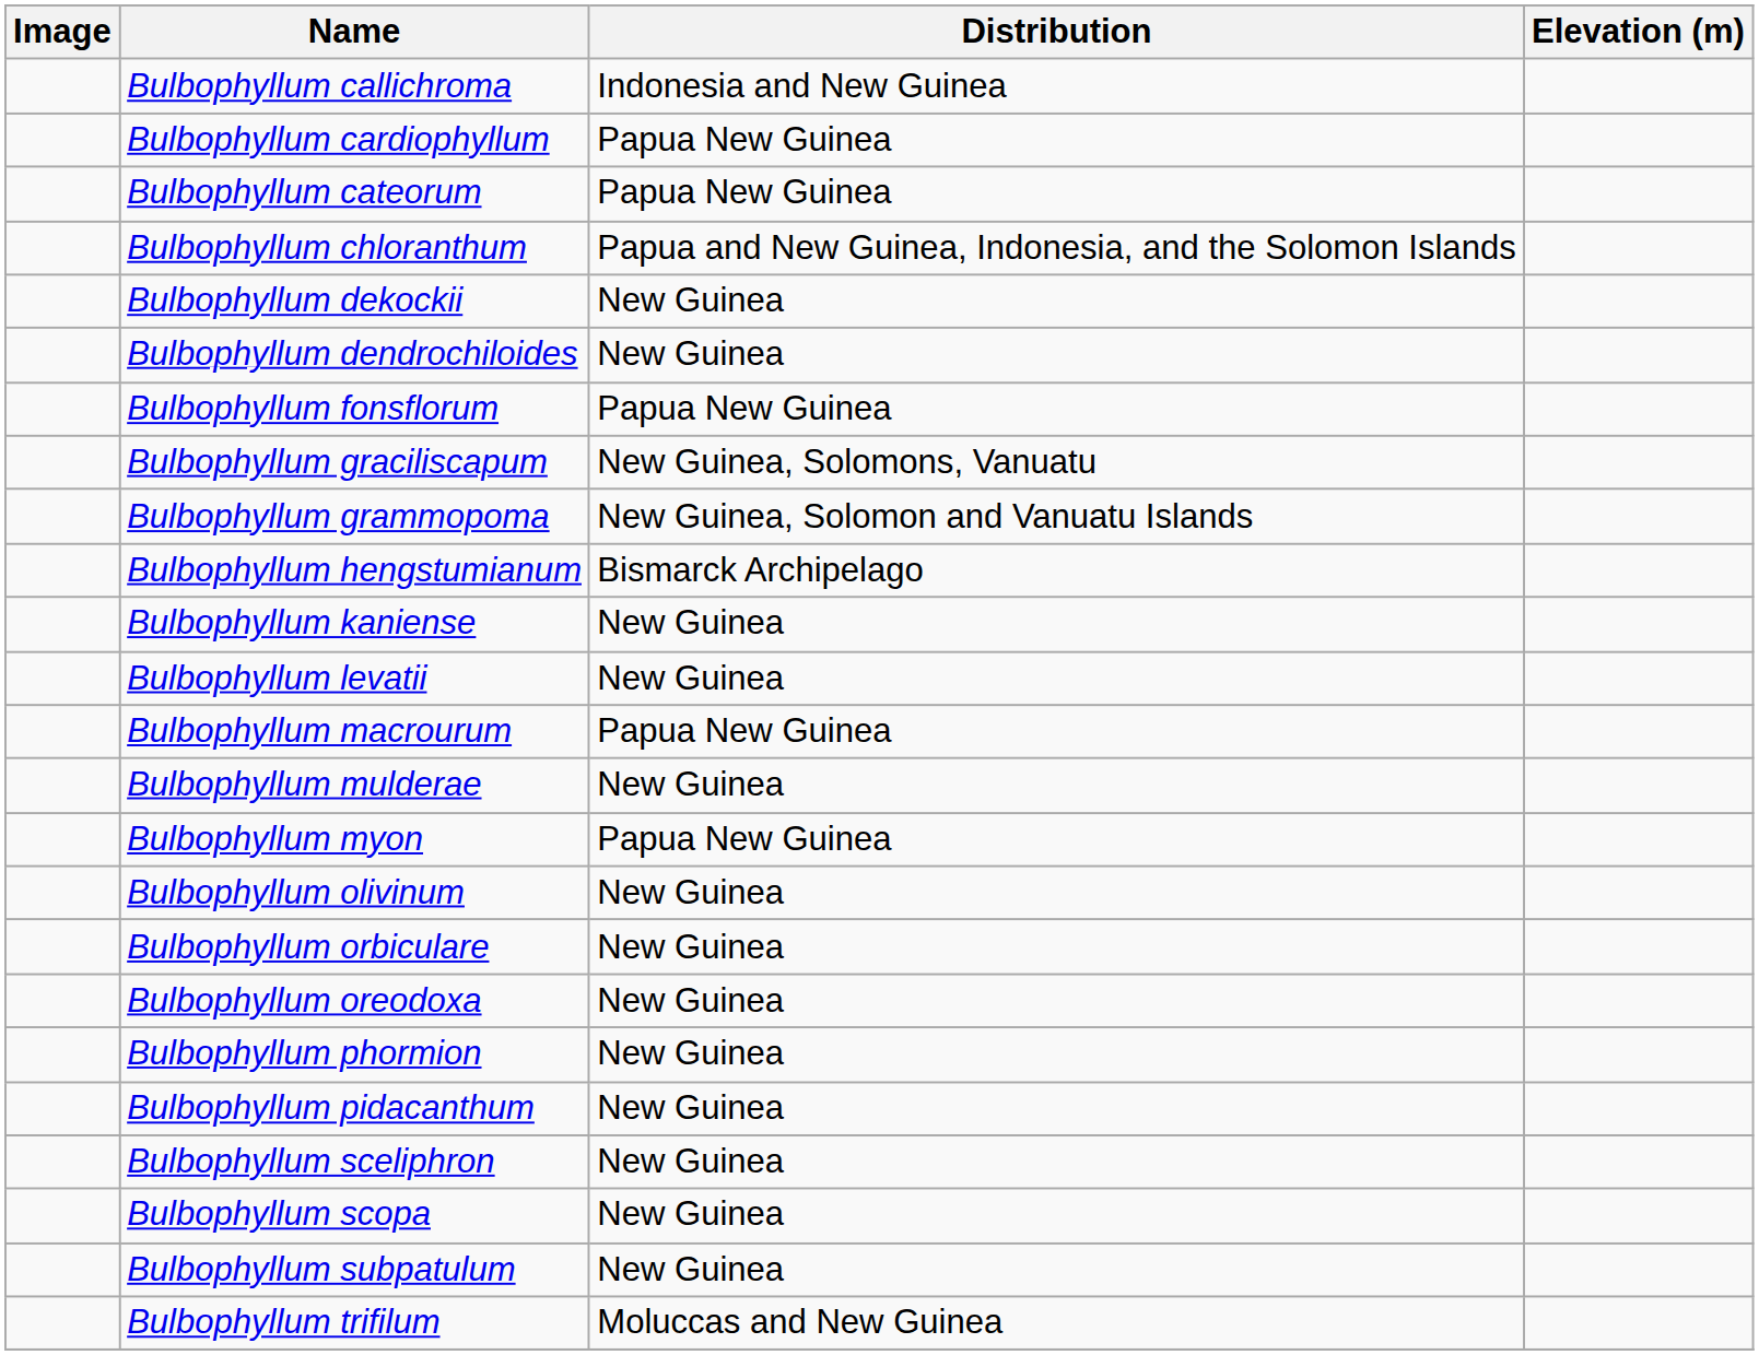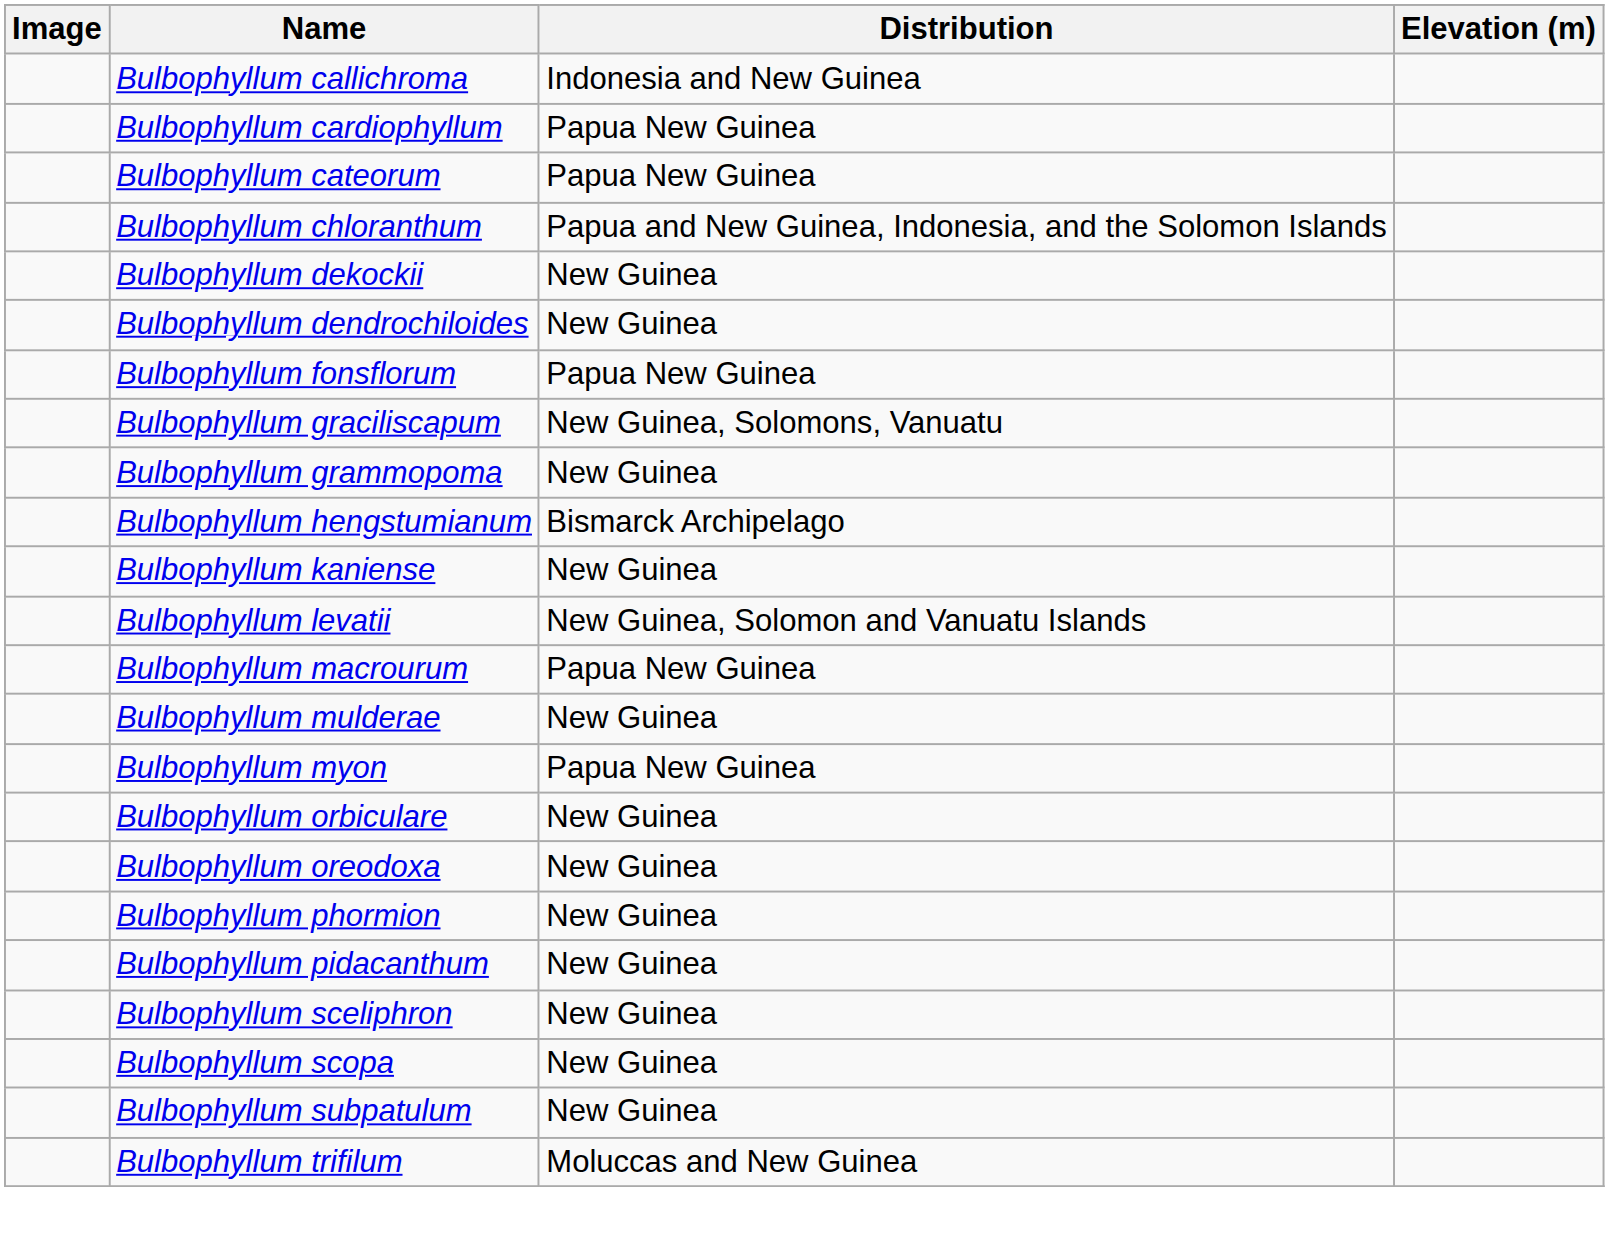 <table class="wikitable collapsible">
 <tr>
 <th>Image</th>
 <th>Name</th>
 <th>Distribution</th>
 <th>Elevation (m)</th>
 </tr>
 <tr>
 <td></td>
 <td><em><a href='#'>Bulbophyllum callichroma</a></em> </td>
 <td>Indonesia and New Guinea</td>
 <td></td>
 </tr>
 <tr>
 <td></td>
 <td><em><a href='#'>Bulbophyllum cardiophyllum</a></em> </td>
 <td>Papua New Guinea</td>
 <td></td>
 </tr>
 <tr>
 <td></td>
 <td><em><a href='#'>Bulbophyllum cateorum</a></em> </td>
 <td>Papua New Guinea</td>
 <td></td>
 </tr>
 <tr>
 <td></td>
 <td><em><a href='#'>Bulbophyllum chloranthum</a></em> </td>
 <td>Papua and New Guinea, Indonesia, and the Solomon Islands</td>
 <td></td>
 </tr>
 <tr>
 <td></td>
 <td><em><a href='#'>Bulbophyllum dekockii</a></em> </td>
 <td>New Guinea</td>
 <td></td>
 </tr>
 <tr>
 <td></td>
 <td><em><a href='#'>Bulbophyllum dendrochiloides</a></em> </td>
 <td>New Guinea</td>
 <td></td>
 </tr>
 <tr>
 <td></td>
 <td><em><a href='#'>Bulbophyllum fonsflorum</a></em> </td>
 <td>Papua New Guinea</td>
 <td></td>
 </tr>
 <tr>
 <td></td>
 <td><em><a href='#'>Bulbophyllum graciliscapum</a></em> </td>
 <td>New Guinea, Solomons, Vanuatu</td>
 <td></td>
 </tr>
 <tr>
 <td></td>
 <td><em><a href='#'>Bulbophyllum grammopoma</a></em> </td>
-<td>New Guinea, Solomon and Vanuatu Islands</td>
+<td>New Guinea</td>
 <td></td>
 </tr>
 <tr>
 <td></td>
 <td><em><a href='#'>Bulbophyllum hengstumianum</a></em> </td>
 <td>Bismarck Archipelago</td>
 <td></td>
 </tr>
 <tr>
 <td></td>
 <td><em><a href='#'>Bulbophyllum kaniense</a></em> </td>
 <td>New Guinea</td>
 <td></td>
 </tr>
 <tr>
 <td></td>
 <td><em><a href='#'>Bulbophyllum levatii</a></em> </td>
-<td>New Guinea</td>
+<td>New Guinea, Solomon and Vanuatu Islands</td>
 <td></td>
 </tr>
 <tr>
 <td></td>
 <td><em><a href='#'>Bulbophyllum macrourum</a></em> </td>
 <td>Papua New Guinea</td>
 <td></td>
 </tr>
 <tr>
 <td></td>
 <td><em><a href='#'>Bulbophyllum mulderae</a></em> </td>
 <td>New Guinea</td>
 <td></td>
 </tr>
 <tr>
 <td></td>
 <td><em><a href='#'>Bulbophyllum myon</a></em> </td>
 <td>Papua New Guinea</td>
-<td></td>
-</tr>
-<tr>
-<td></td>
-<td><em><a href='#'>Bulbophyllum olivinum</a></em> </td>
-<td>New Guinea</td>
 <td></td>
 </tr>
 <tr>
 <td></td>
 <td><em><a href='#'>Bulbophyllum orbiculare</a></em> </td>
 <td>New Guinea</td>
 <td></td>
 </tr>
 <tr>
 <td></td>
 <td><em><a href='#'>Bulbophyllum oreodoxa</a></em> </td>
 <td>New Guinea</td>
 <td></td>
 </tr>
 <tr>
 <td></td>
 <td><em><a href='#'>Bulbophyllum phormion</a></em> </td>
 <td>New Guinea</td>
 <td></td>
 </tr>
 <tr>
 <td></td>
 <td><em><a href='#'>Bulbophyllum pidacanthum</a></em> </td>
 <td>New Guinea</td>
 <td></td>
 </tr>
 <tr>
 <td></td>
 <td><em><a href='#'>Bulbophyllum sceliphron</a></em> </td>
 <td>New Guinea</td>
 <td></td>
 </tr>
 <tr>
 <td></td>
 <td><em><a href='#'>Bulbophyllum scopa</a></em> </td>
 <td>New Guinea</td>
 <td></td>
 </tr>
 <tr>
 <td></td>
 <td><em><a href='#'>Bulbophyllum subpatulum</a></em> </td>
 <td>New Guinea</td>
 <td></td>
 </tr>
 <tr>
 <td></td>
 <td><em><a href='#'>Bulbophyllum trifilum</a></em> </td>
 <td>Moluccas and New Guinea</td>
 <td></td>
 </tr>
 <tr>
 </tr>
 </table>
